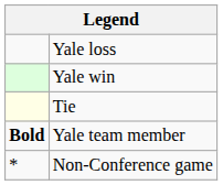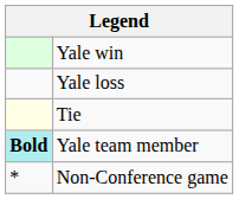 <table class="wikitable" style="font-size:90%">
 <tr>
 <th colspan=2>Legend</th>
+</tr>
+<tr>
+<td style="background:#ddffdd;"> </td>
+<td>Yale win</td>
 </tr>
 <tr>
 <td style="background:#ffddddb;"> </td>
 <td>Yale loss</td>
 </tr>
 <tr>
-<td style="background:#ddffdd;"> </td>
-<td>Yale win</td>
-</tr>
-<tr>
 <td style="background:#ffffe6;"> </td>
 <td>Tie</td>
 </tr>
 <tr>
-<td><strong>Bold</strong></td>
+<td style="background: paleturquoise;"><strong>Bold</strong></td>
 <td>Yale team member</td>
 </tr>
 <tr>
 <td>*</td>
 <td>Non-Conference game</td>
 </tr>
 </table>
